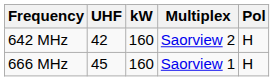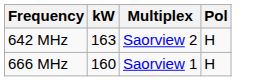 <table class="wikitable sortable">
 <tr>
 <th>Frequency</th>
-<th>UHF</th>
 <th>kW</th>
 <th>Multiplex</th>
 <th>Pol</th>
 </tr>
 <tr>
 <td>642 MHz</td>
-<td>42</td>
-<td>160</td>
+<td>163</td>
 <td><a href='#'>Saorview</a> 2</td>
 <td>H</td>
 </tr>
 <tr>
 <td>666 MHz</td>
-<td>45</td>
 <td>160</td>
 <td><a href='#'>Saorview</a> 1</td>
 <td>H</td>
 </tr>
 </table>
